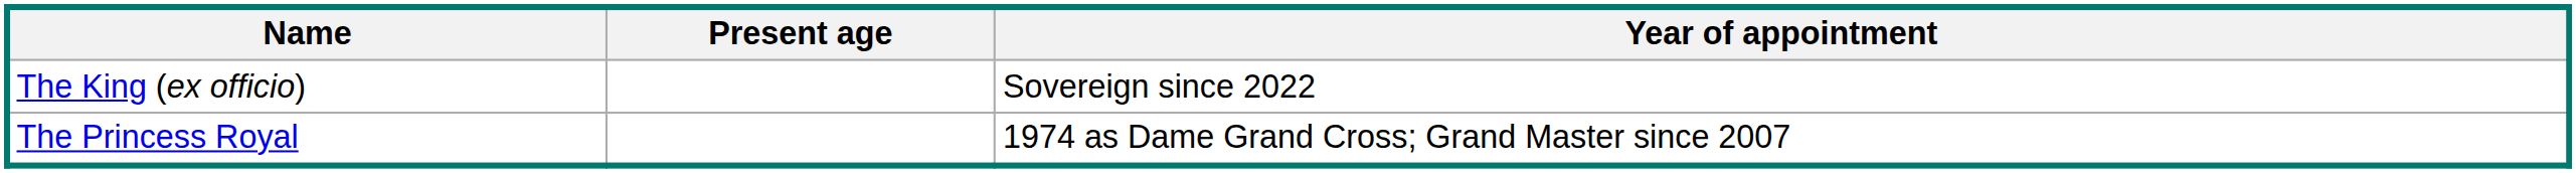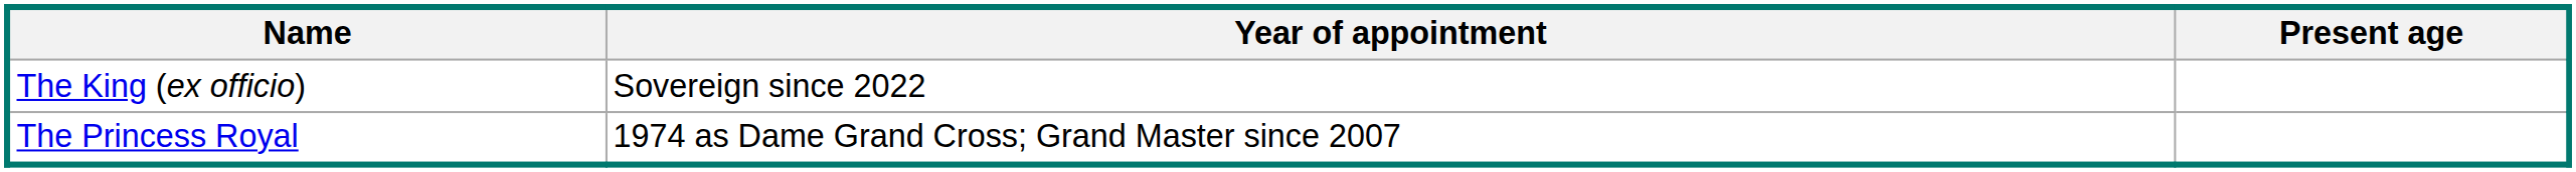 <table class="wikitable" style="width:100%; background:white; border:#01796f solid;">
 <tr>
 <th>Name</th>
+<th><strong>Year of appointment</strong></th>
 <th><strong>Present age</strong></th>
-<th><strong>Year of appointment</strong></th>
 </tr>
 <tr>
 <td><a href='#'>The King</a> (<em>ex officio</em>)</td>
+<td>Sovereign since 2022</td>
 <td></td>
-<td>Sovereign since 2022</td>
 </tr>
 <tr>
 <td><a href='#'>The Princess Royal</a> </td>
+<td>1974 as Dame Grand Cross; Grand Master since 2007</td>
 <td></td>
-<td>1974 as Dame Grand Cross; Grand Master since 2007</td>
 </tr>
 </table>
